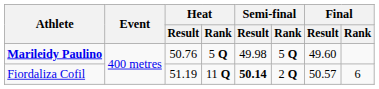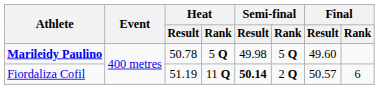 <table class=wikitable style=font-size:90%>
 <tr>
 <th rowspan=2>Athlete</th>
 <th rowspan=2>Event</th>
 <th colspan=2>Heat</th>
 <th colspan=2>Semi-final</th>
 <th colspan=2>Final</th>
 </tr>
 <tr style=font-size:95%>
 <th>Result</th>
 <th>Rank</th>
 <th>Result</th>
 <th>Rank</th>
 <th>Result</th>
 <th>Rank</th>
 </tr>
 <tr align=center>
 <td align=left><strong><a href='#'>Marileidy Paulino</a></strong></td>
 <td align=left rowspan=2><a href='#'>400 metres</a></td>
-<td>50.76</td>
+<td>50.78</td>
 <td>5 <strong>Q</strong></td>
 <td>49.98</td>
 <td>5 <strong>Q</strong></td>
 <td>49.60</td>
 <td></td>
 </tr>
 <tr align=center>
 <td align=left><a href='#'>Fiordaliza Cofil</a></td>
 <td>51.19</td>
 <td>11 <strong>Q</strong></td>
 <td><strong>50.14 </strong></td>
 <td>2 <strong>Q</strong></td>
 <td>50.57</td>
 <td>6</td>
 </tr>
 </table>
